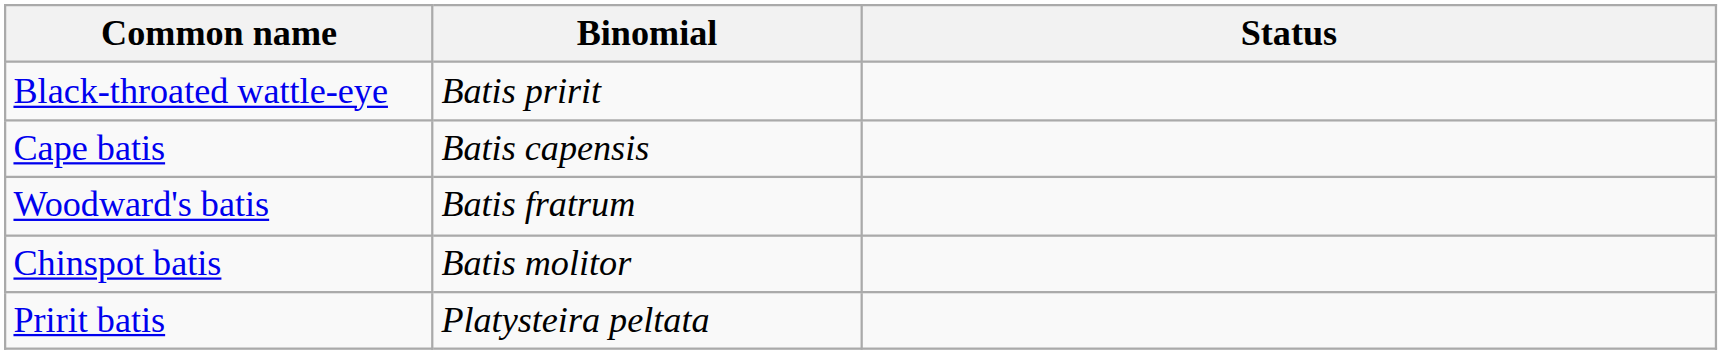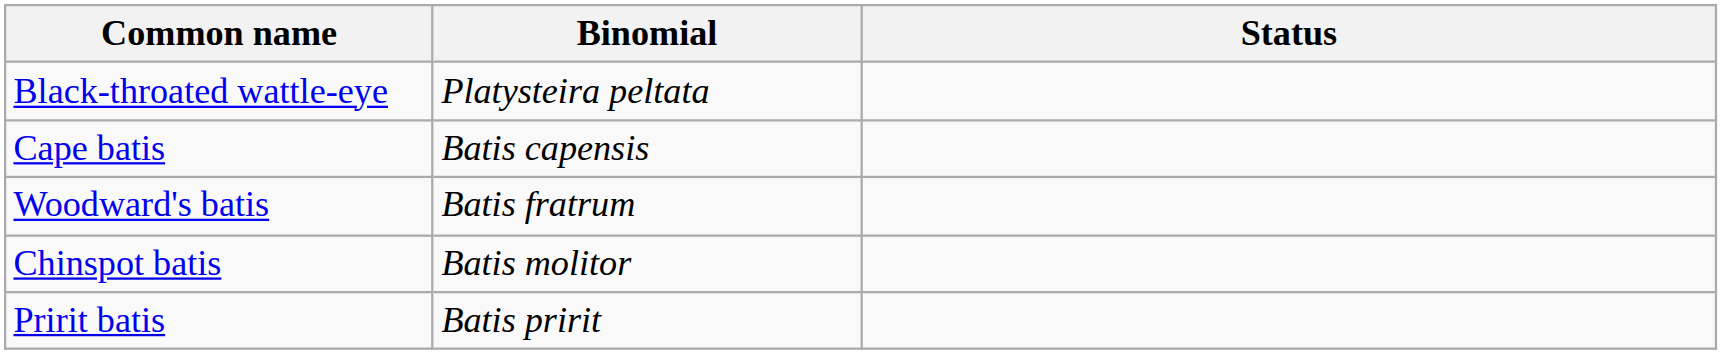 <table width=60% class="wikitable">
 <tr>
 <th width=25%>Common name</th>
 <th width=25%>Binomial</th>
 <th width=50%>Status</th>
 </tr>
 <tr>
 <td><a href='#'>Black-throated wattle-eye</a></td>
-<td><em>Batis pririt</em></td>
+<td><em>Platysteira peltata</em></td>
 <td></td>
 </tr>
 <tr>
 <td><a href='#'>Cape batis</a></td>
 <td><em>Batis capensis</em></td>
 <td></td>
 </tr>
 <tr>
 <td><a href='#'>Woodward's batis</a></td>
 <td><em>Batis fratrum</em></td>
 <td></td>
 </tr>
 <tr>
 <td><a href='#'>Chinspot batis</a></td>
 <td><em>Batis molitor</em></td>
 <td></td>
 </tr>
 <tr>
 <td><a href='#'>Pririt batis</a></td>
-<td><em>Platysteira peltata</em></td>
+<td><em>Batis pririt</em></td>
 <td></td>
 </tr>
 </table>
